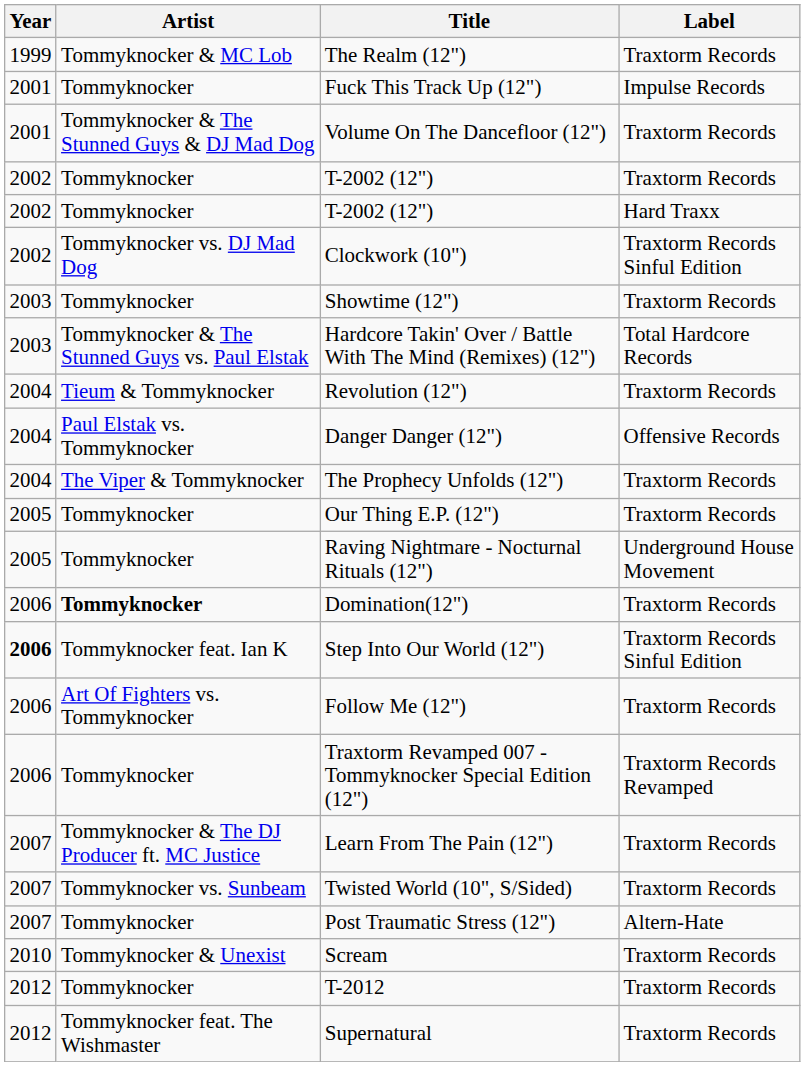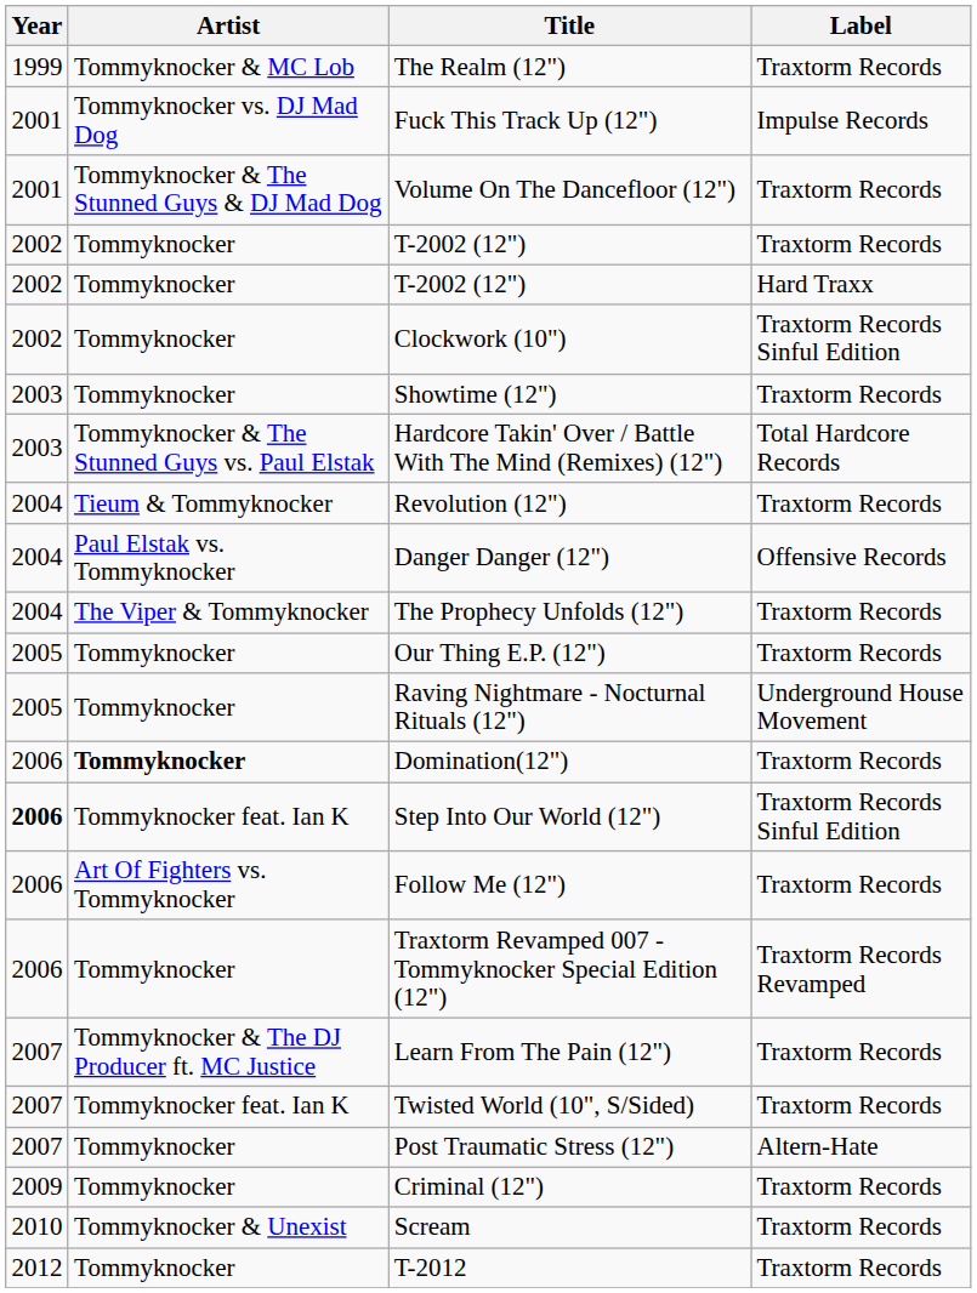 <table class="wikitable">
 <tr>
 <th>Year</th>
 <th>Artist</th>
 <th>Title</th>
 <th>Label</th>
 </tr>
 <tr>
 <td>1999</td>
 <td>Tommyknocker & <a href='#'>MC Lob</a></td>
 <td>The Realm (12")</td>
 <td>Traxtorm Records</td>
 </tr>
 <tr>
 <td>2001</td>
-<td>Tommyknocker</td>
+<td>Tommyknocker vs. <a href='#'>DJ Mad Dog</a></td>
 <td>Fuck This Track Up (12")</td>
 <td>Impulse Records</td>
 </tr>
 <tr>
 <td>2001</td>
 <td>Tommyknocker & <a href='#'>The Stunned Guys</a> & <a href='#'>DJ Mad Dog</a></td>
 <td>Volume On The Dancefloor (12")</td>
 <td>Traxtorm Records</td>
 </tr>
 <tr>
 <td>2002</td>
 <td>Tommyknocker</td>
 <td>T-2002 (12")</td>
 <td>Traxtorm Records</td>
 </tr>
 <tr>
 <td>2002</td>
 <td>Tommyknocker</td>
 <td>T-2002 (12")</td>
 <td>Hard Traxx</td>
 </tr>
 <tr>
 <td>2002</td>
-<td>Tommyknocker vs. <a href='#'>DJ Mad Dog</a></td>
+<td>Tommyknocker</td>
 <td>Clockwork (10")</td>
 <td>Traxtorm Records Sinful Edition</td>
 </tr>
 <tr>
 <td>2003</td>
 <td>Tommyknocker</td>
 <td>Showtime (12")</td>
 <td>Traxtorm Records</td>
 </tr>
 <tr>
 <td>2003</td>
 <td>Tommyknocker & <a href='#'>The Stunned Guys</a> vs. <a href='#'>Paul Elstak</a></td>
 <td>Hardcore Takin' Over / Battle With The Mind (Remixes) (12")</td>
 <td>Total Hardcore Records</td>
 </tr>
 <tr>
 <td>2004</td>
 <td><a href='#'>Tieum</a> & Tommyknocker</td>
 <td>Revolution (12")</td>
 <td>Traxtorm Records</td>
 </tr>
 <tr>
 <td>2004</td>
 <td><a href='#'>Paul Elstak</a> vs. Tommyknocker</td>
 <td>Danger Danger (12")</td>
 <td>Offensive Records</td>
 </tr>
 <tr>
 <td>2004</td>
 <td><a href='#'>The Viper</a> & Tommyknocker</td>
 <td>The Prophecy Unfolds (12")</td>
 <td>Traxtorm Records</td>
 </tr>
 <tr>
 <td>2005</td>
 <td>Tommyknocker</td>
 <td>Our Thing E.P. (12")</td>
 <td>Traxtorm Records</td>
 </tr>
 <tr>
 <td>2005</td>
 <td>Tommyknocker</td>
 <td>Raving Nightmare - Nocturnal Rituals (12")</td>
 <td>Underground House Movement</td>
 </tr>
 <tr>
 <td>2006</td>
 <td><strong>Tommyknocker</strong></td>
 <td>Domination(12")</td>
 <td>Traxtorm Records</td>
 </tr>
 <tr>
 <td><strong>2006</strong></td>
 <td>Tommyknocker feat. Ian K</td>
 <td>Step Into Our World (12")</td>
 <td>Traxtorm Records Sinful Edition</td>
 </tr>
 <tr>
 <td>2006</td>
 <td><a href='#'>Art Of Fighters</a> vs. Tommyknocker</td>
 <td>Follow Me (12")</td>
 <td>Traxtorm Records</td>
 </tr>
 <tr>
 <td>2006</td>
 <td>Tommyknocker</td>
 <td>Traxtorm Revamped 007 - Tommyknocker Special Edition (12")</td>
 <td>Traxtorm Records Revamped</td>
 </tr>
 <tr>
 <td>2007</td>
 <td>Tommyknocker & <a href='#'>The DJ Producer</a> ft. <a href='#'>MC Justice</a></td>
 <td>Learn From The Pain (12")</td>
 <td>Traxtorm Records</td>
 </tr>
 <tr>
 <td>2007</td>
-<td>Tommyknocker vs. <a href='#'>Sunbeam</a></td>
+<td>Tommyknocker feat. Ian K</td>
 <td>Twisted World (10", S/Sided)</td>
 <td>Traxtorm Records</td>
 </tr>
 <tr>
 <td>2007</td>
 <td>Tommyknocker</td>
 <td>Post Traumatic Stress (12")</td>
 <td>Altern-Hate</td>
+</tr>
+<tr>
+<td>2009</td>
+<td>Tommyknocker</td>
+<td>Criminal (12")</td>
+<td>Traxtorm Records</td>
 </tr>
 <tr>
 <td>2010</td>
 <td>Tommyknocker & <a href='#'>Unexist</a></td>
 <td>Scream</td>
 <td>Traxtorm Records</td>
 </tr>
 <tr>
 <td>2012</td>
 <td>Tommyknocker</td>
 <td>T-2012</td>
 <td>Traxtorm Records</td>
 </tr>
-<tr>
-<td>2012</td>
-<td>Tommyknocker feat. The Wishmaster</td>
-<td>Supernatural</td>
-<td>Traxtorm Records</td>
-</tr>
 </table>
